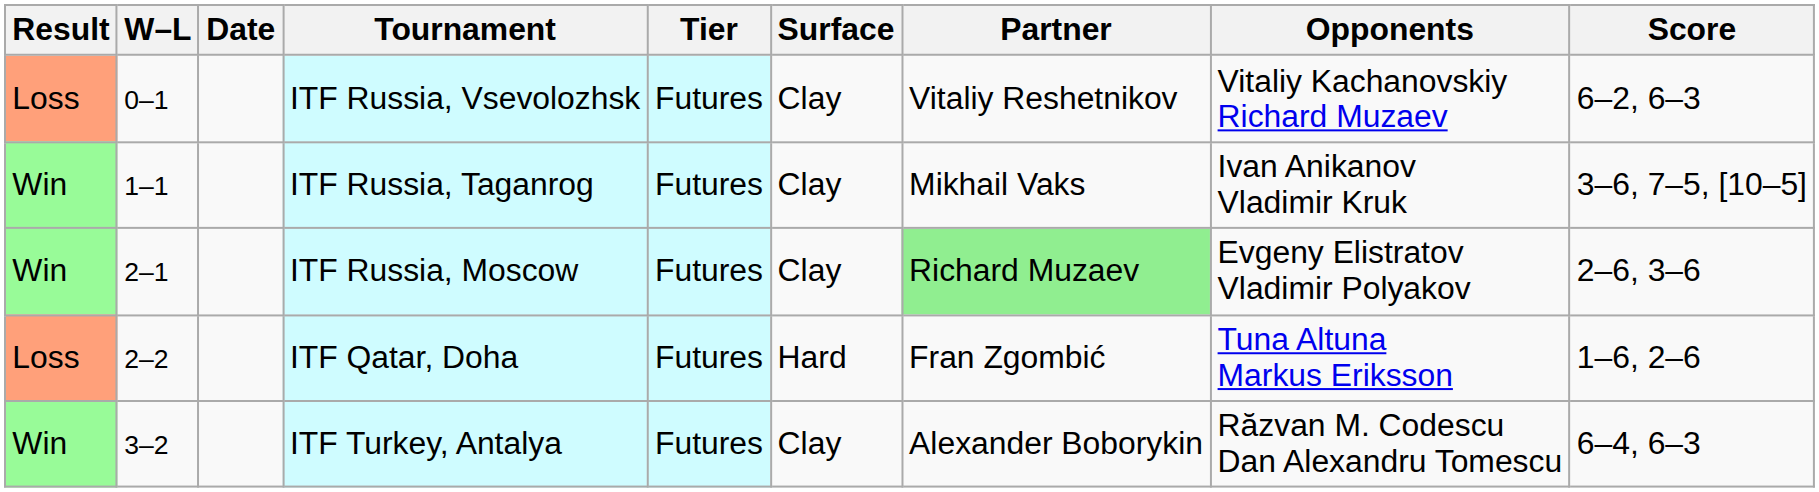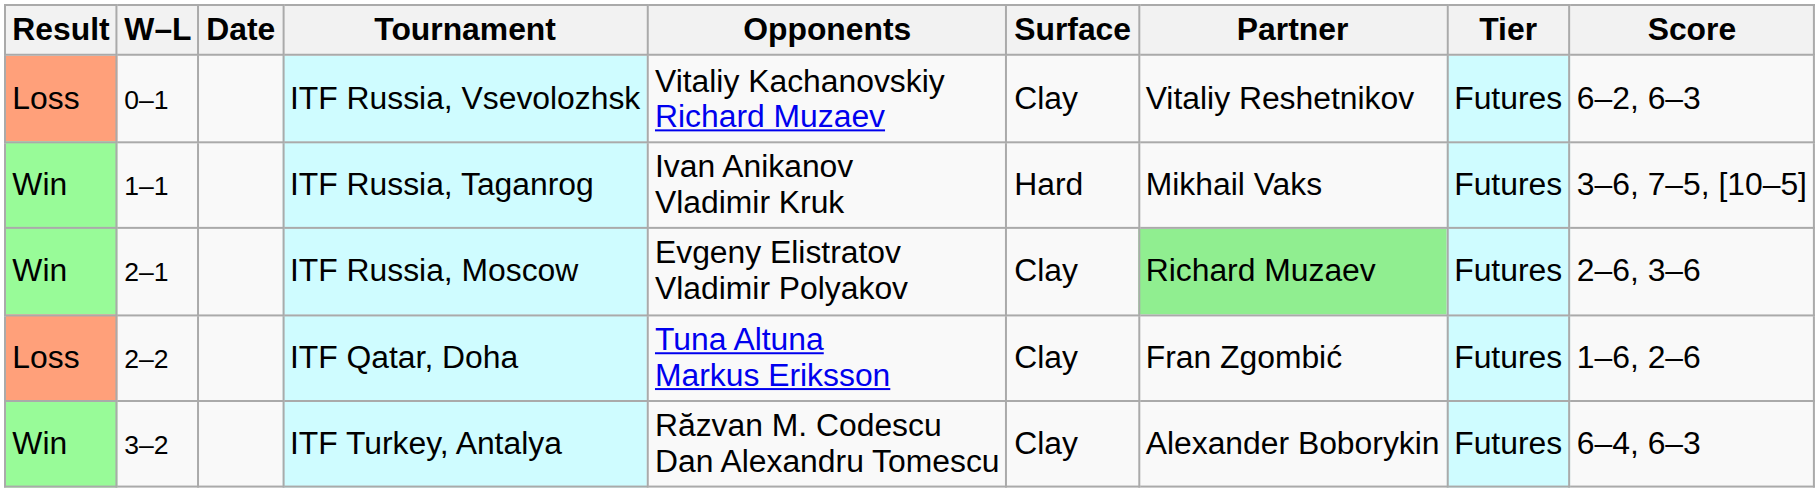 <table class="sortable wikitable">
 <tr>
 <th>Result</th>
 <th class="unsortable">W–L</th>
 <th>Date</th>
 <th>Tournament</th>
-<th>Tier</th>
+<th>Opponents</th>
 <th>Surface</th>
 <th>Partner</th>
-<th>Opponents</th>
+<th>Tier</th>
 <th class="unsortable">Score</th>
 </tr>
 <tr>
 <td bgcolor=FFA07A>Loss</td>
 <td><small>0–1</small></td>
 <td></td>
 <td style="background:#cffcff;">ITF Russia, Vsevolozhsk</td>
-<td style="background:#cffcff;">Futures</td>
+<td> Vitaliy Kachanovskiy<br> <a href='#'>Richard Muzaev</a></td>
 <td>Clay</td>
 <td> Vitaliy Reshetnikov</td>
-<td> Vitaliy Kachanovskiy<br> <a href='#'>Richard Muzaev</a></td>
+<td style="background:#cffcff;">Futures</td>
 <td>6–2, 6–3</td>
 </tr>
 <tr>
 <td bgcolor=98FB98>Win</td>
 <td><small>1–1</small></td>
 <td></td>
 <td style="background:#cffcff;">ITF Russia, Taganrog</td>
+<td> Ivan Anikanov<br> Vladimir Kruk</td>
+<td>Hard</td>
+<td> Mikhail Vaks</td>
 <td style="background:#cffcff;">Futures</td>
-<td>Clay</td>
-<td> Mikhail Vaks</td>
-<td> Ivan Anikanov<br> Vladimir Kruk</td>
 <td>3–6, 7–5, [10–5]</td>
 </tr>
 <tr>
 <td bgcolor=98FB98>Win</td>
 <td><small>2–1</small></td>
 <td></td>
 <td style="background:#cffcff;">ITF Russia, Moscow</td>
-<td style="background:#cffcff;">Futures</td>
+<td> Evgeny Elistratov<br> Vladimir Polyakov</td>
 <td>Clay</td>
 <td style="background: lightgreen;"> Richard Muzaev</td>
-<td> Evgeny Elistratov<br> Vladimir Polyakov</td>
+<td style="background:#cffcff;">Futures</td>
 <td>2–6, 3–6</td>
 </tr>
 <tr>
 <td bgcolor=FFA07A>Loss</td>
 <td><small>2–2</small></td>
 <td></td>
 <td style="background:#cffcff;">ITF Qatar, Doha</td>
+<td> <a href='#'>Tuna Altuna</a><br> <a href='#'>Markus Eriksson</a></td>
+<td>Clay</td>
+<td> Fran Zgombić</td>
 <td style="background:#cffcff;">Futures</td>
-<td>Hard</td>
-<td> Fran Zgombić</td>
-<td> <a href='#'>Tuna Altuna</a><br> <a href='#'>Markus Eriksson</a></td>
 <td>1–6, 2–6</td>
 </tr>
 <tr>
 <td bgcolor=98FB98>Win</td>
 <td><small>3–2</small></td>
 <td></td>
 <td style="background:#cffcff;">ITF Turkey, Antalya</td>
-<td style="background:#cffcff;">Futures</td>
+<td> Răzvan M. Codescu<br> Dan Alexandru Tomescu</td>
 <td>Clay</td>
 <td> Alexander Boborykin</td>
-<td> Răzvan M. Codescu<br> Dan Alexandru Tomescu</td>
+<td style="background:#cffcff;">Futures</td>
 <td>6–4, 6–3</td>
 </tr>
 </table>
